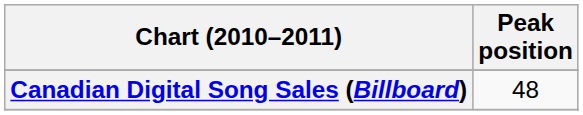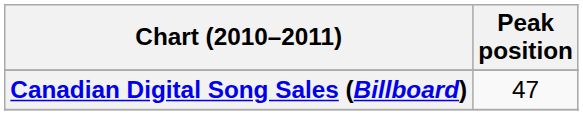 <table class="wikitable sortable plainrowheaders">
 <tr>
 <th>Chart (2010–2011)</th>
 <th>Peak<br>position</th>
 </tr>
 <tr>
 </tr>
 <tr>
 </tr>
 <tr>
 <th scope="row"><a href='#'>Canadian Digital Song Sales</a> (<em><a href='#'>Billboard</a></em>)</th>
-<td style="text-align:center;">48</td>
+<td style="text-align:center;">47</td>
 </tr>
 <tr>
 </tr>
 <tr>
 </tr>
 <tr>
 </tr>
 <tr>
 </tr>
 <tr>
 </tr>
 </table>
